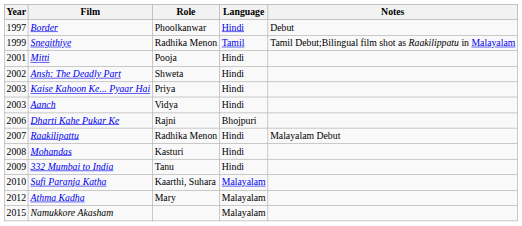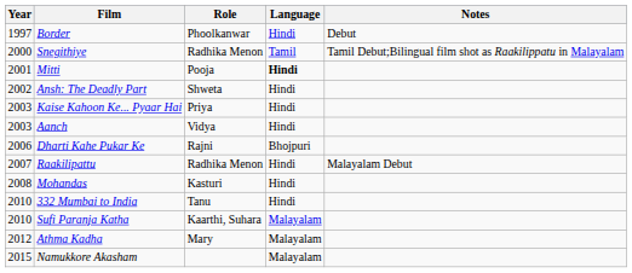 <table class="wikitable sortable">
 <tr style="background:#b0c4de; text-align:center;">
 <th>Year</th>
 <th>Film</th>
 <th>Role</th>
 <th>Language</th>
 <th>Notes</th>
 </tr>
 <tr>
 <td>1997</td>
 <td><em><a href='#'>Border</a></em></td>
 <td>Phoolkanwar</td>
 <td><a href='#'>Hindi</a></td>
 <td>Debut</td>
 </tr>
 <tr>
-<td>1999</td>
+<td>2000</td>
 <td><em><a href='#'>Snegithiye</a></em></td>
 <td>Radhika Menon</td>
 <td><a href='#'>Tamil</a></td>
 <td>Tamil Debut;Bilingual film shot as <em>Raakilippatu</em> in <a href='#'>Malayalam</a></td>
 </tr>
 <tr>
 <td>2001</td>
 <td><em><a href='#'>Mitti</a></em></td>
 <td>Pooja</td>
-<td>Hindi</td>
+<td><strong>Hindi</strong></td>
 <td></td>
 </tr>
 <tr>
 <td>2002</td>
 <td><em><a href='#'>Ansh: The Deadly Part</a></em></td>
 <td>Shweta</td>
 <td>Hindi</td>
 <td></td>
 </tr>
 <tr>
 <td>2003</td>
 <td><em><a href='#'>Kaise Kahoon Ke... Pyaar Hai</a></em></td>
 <td>Priya</td>
 <td>Hindi</td>
 <td></td>
 </tr>
 <tr>
 <td>2003</td>
 <td><em><a href='#'>Aanch</a></em></td>
 <td>Vidya</td>
 <td>Hindi</td>
 <td></td>
 </tr>
 <tr>
 <td>2006</td>
 <td><em><a href='#'>Dharti Kahe Pukar Ke</a></em></td>
 <td>Rajni</td>
 <td>Bhojpuri</td>
 <td></td>
 </tr>
 <tr>
 <td>2007</td>
 <td><em><a href='#'>Raakilipattu</a></em></td>
 <td>Radhika Menon</td>
 <td>Hindi</td>
 <td>Malayalam Debut</td>
 </tr>
 <tr>
 <td>2008</td>
 <td><em><a href='#'>Mohandas</a></em></td>
 <td>Kasturi</td>
 <td>Hindi</td>
 <td></td>
 </tr>
 <tr>
-<td>2009</td>
+<td>2010</td>
 <td><em><a href='#'>332 Mumbai to India</a></em></td>
 <td>Tanu</td>
 <td>Hindi</td>
 <td></td>
 </tr>
 <tr>
 <td>2010</td>
 <td><em><a href='#'>Sufi Paranja Katha</a></em></td>
 <td>Kaarthi, Suhara</td>
 <td><a href='#'>Malayalam</a></td>
 <td></td>
 </tr>
 <tr>
 <td>2012</td>
 <td><em><a href='#'>Athma Kadha</a></em></td>
 <td>Mary</td>
 <td>Malayalam</td>
 <td></td>
 </tr>
 <tr>
 <td>2015</td>
 <td><em>Namukkore Akasham</em></td>
 <td></td>
 <td>Malayalam</td>
 <td></td>
 </tr>
 </table>
